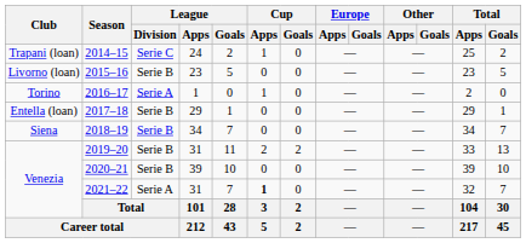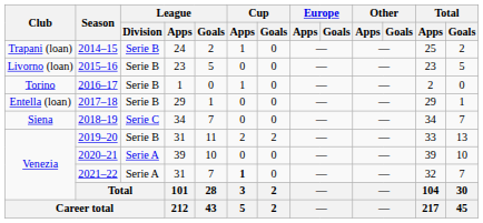 <table class="wikitable" style="text-align:center">
 <tr>
 <th rowspan="2">Club</th>
 <th rowspan="2">Season</th>
 <th colspan="3">League</th>
 <th colspan="2">Cup</th>
 <th colspan="2"><a href='#'>Europe</a></th>
 <th colspan="2">Other</th>
 <th colspan="2">Total</th>
 </tr>
 <tr>
 <th>Division</th>
 <th>Apps</th>
 <th>Goals</th>
 <th>Apps</th>
 <th>Goals</th>
 <th>Apps</th>
 <th>Goals</th>
 <th>Apps</th>
 <th>Goals</th>
 <th>Apps</th>
 <th>Goals</th>
 </tr>
 <tr>
 <td><a href='#'>Trapani</a> (loan)</td>
 <td><a href='#'>2014–15</a></td>
-<td><a href='#'>Serie C</a></td>
+<td><a href='#'>Serie B</a></td>
 <td>24</td>
 <td>2</td>
 <td>1</td>
 <td>0</td>
 <td colspan="2">—</td>
 <td colspan="2">—</td>
 <td>25</td>
 <td>2</td>
 </tr>
 <tr>
 <td><a href='#'>Livorno</a> (loan)</td>
 <td><a href='#'>2015–16</a></td>
 <td>Serie B</td>
 <td>23</td>
 <td>5</td>
 <td>0</td>
 <td>0</td>
 <td colspan="2">—</td>
 <td colspan="2">—</td>
 <td>23</td>
 <td>5</td>
 </tr>
 <tr>
 <td><a href='#'>Torino</a></td>
 <td><a href='#'>2016–17</a></td>
-<td><a href='#'>Serie A</a></td>
+<td>Serie B</td>
 <td>1</td>
 <td>0</td>
 <td>1</td>
 <td>0</td>
 <td colspan="2">—</td>
 <td colspan="2">—</td>
 <td>2</td>
 <td>0</td>
 </tr>
 <tr>
 <td><a href='#'>Entella</a> (loan)</td>
 <td><a href='#'>2017–18</a></td>
 <td>Serie B</td>
 <td>29</td>
 <td>1</td>
 <td>0</td>
 <td>0</td>
 <td colspan="2">—</td>
 <td colspan="2">—</td>
 <td>29</td>
 <td>1</td>
 </tr>
 <tr>
 <td><a href='#'>Siena</a></td>
 <td><a href='#'>2018–19</a></td>
-<td><a href='#'>Serie B</a></td>
+<td><a href='#'>Serie C</a></td>
 <td>34</td>
 <td>7</td>
 <td>0</td>
 <td>0</td>
 <td colspan="2">—</td>
 <td colspan="2">—</td>
 <td>34</td>
 <td>7</td>
 </tr>
 <tr>
 <td rowspan="4"><a href='#'>Venezia</a></td>
 <td><a href='#'>2019–20</a></td>
 <td>Serie B</td>
 <td>31</td>
 <td>11</td>
 <td>2</td>
 <td>2</td>
 <td colspan="2">—</td>
 <td colspan="2">—</td>
 <td>33</td>
 <td>13</td>
 </tr>
 <tr>
 <td><a href='#'>2020–21</a></td>
-<td>Serie B</td>
+<td><a href='#'>Serie A</a></td>
 <td>39</td>
 <td>10</td>
 <td>0</td>
 <td>0</td>
 <td colspan="2">—</td>
 <td colspan="2">—</td>
 <td>39</td>
 <td>10</td>
 </tr>
 <tr>
 <td><a href='#'>2021–22</a></td>
 <td>Serie A</td>
 <td>31</td>
 <td>7</td>
 <td><strong>1</strong></td>
 <td>0</td>
 <td colspan="2">—</td>
 <td colspan="2">—</td>
 <td>32</td>
 <td>7</td>
 </tr>
 <tr>
 <th colspan="2">Total</th>
 <th>101</th>
 <th>28</th>
 <th>3</th>
 <th>2</th>
 <th colspan="2">—</th>
 <th colspan="2">—</th>
 <th>104</th>
 <th>30</th>
 </tr>
 <tr>
 <th colspan="3">Career total</th>
 <th>212</th>
 <th>43</th>
 <th>5</th>
 <th>2</th>
 <th colspan="2">—</th>
 <th colspan="2">—</th>
 <th>217</th>
 <th>45</th>
 </tr>
 </table>
